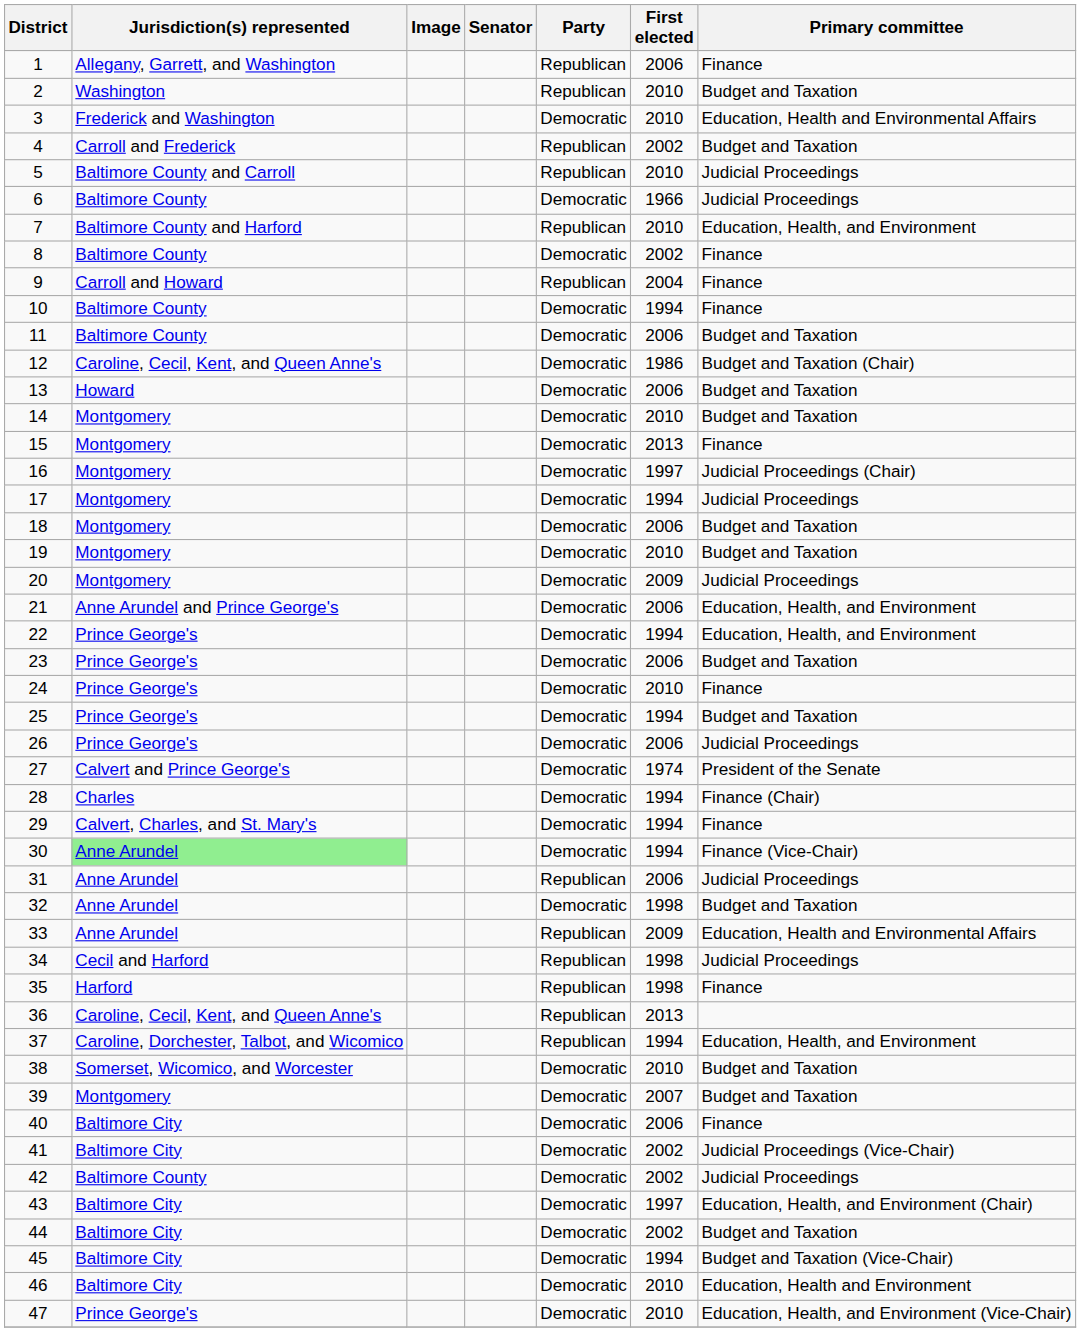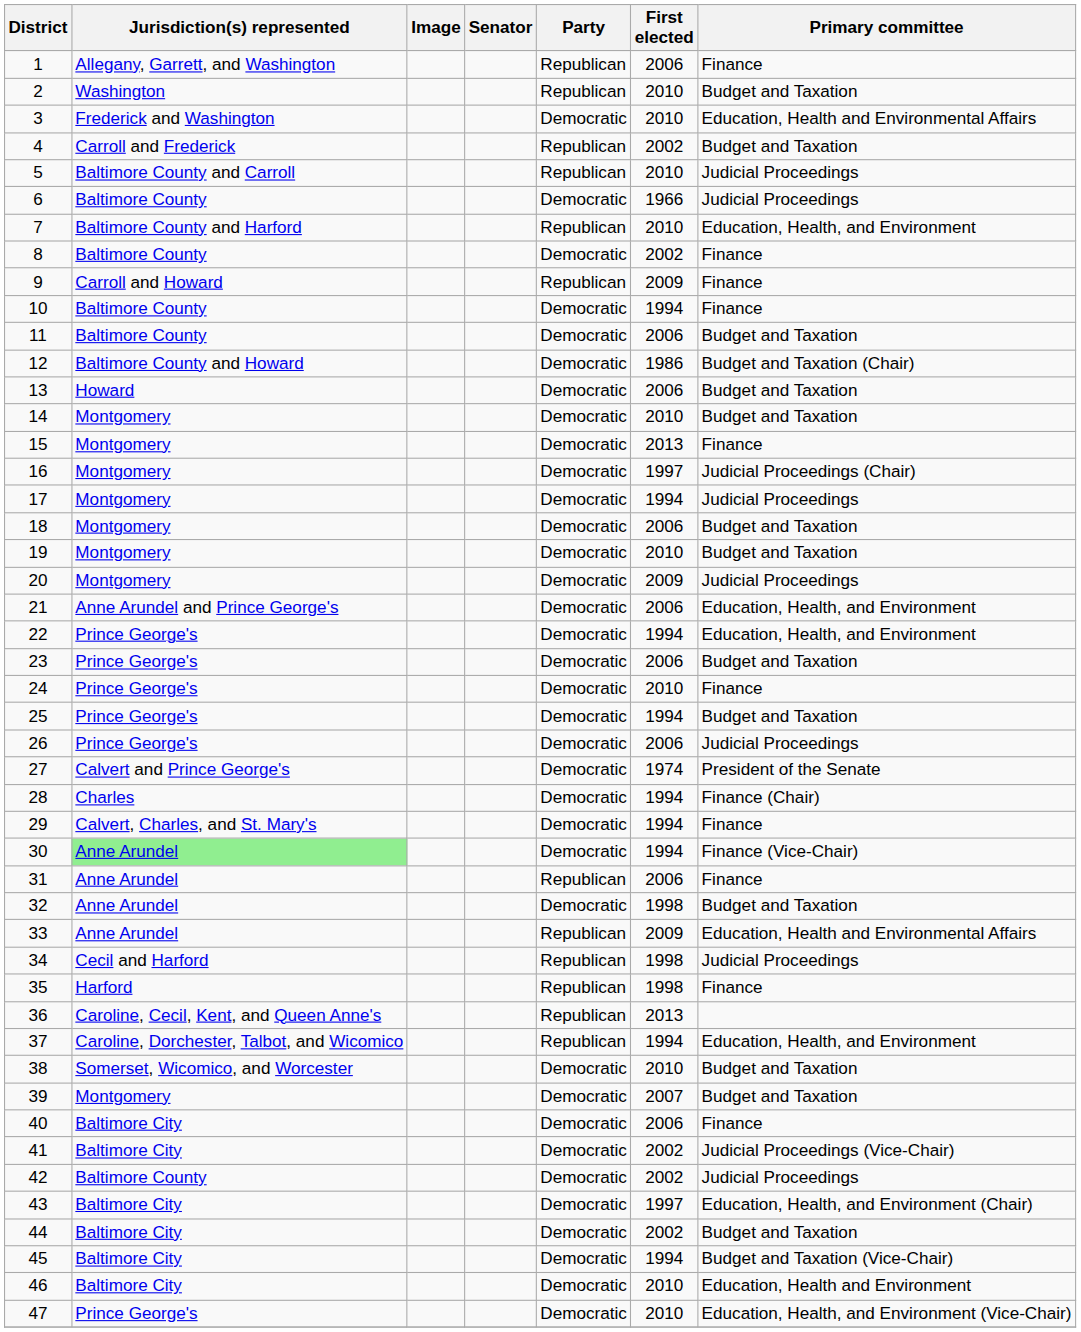 <table class="sortable wikitable">
 <tr>
 <th>District</th>
 <th>Jurisdiction(s) represented</th>
 <th class="unsortable">Image</th>
 <th>Senator</th>
 <th>Party</th>
 <th>First<br>elected</th>
 <th>Primary committee</th>
 </tr>
 <tr>
 <td style="text-align:center;">1</td>
 <td><a href='#'>Allegany</a>, <a href='#'>Garrett</a>, and <a href='#'>Washington</a></td>
 <td style="text-align:center;"></td>
 <td></td>
 <td>Republican</td>
 <td style="text-align:center;">2006</td>
 <td>Finance</td>
 </tr>
 <tr>
 <td style="text-align:center;">2</td>
 <td><a href='#'>Washington</a></td>
 <td style="text-align:center;"></td>
 <td></td>
 <td>Republican</td>
 <td style="text-align:center;">2010</td>
 <td>Budget and Taxation</td>
 </tr>
 <tr>
 <td style="text-align:center;">3</td>
 <td><a href='#'>Frederick</a> and <a href='#'>Washington</a></td>
 <td style="text-align:center;"></td>
 <td></td>
 <td>Democratic</td>
 <td style="text-align:center;">2010</td>
 <td>Education, Health and Environmental Affairs</td>
 </tr>
 <tr>
 <td style="text-align:center;">4</td>
 <td><a href='#'>Carroll</a> and <a href='#'>Frederick</a></td>
 <td style="text-align:center;"></td>
 <td></td>
 <td>Republican</td>
 <td style="text-align:center;">2002</td>
 <td>Budget and Taxation</td>
 </tr>
 <tr>
 <td style="text-align:center;">5</td>
 <td><a href='#'>Baltimore County</a> and <a href='#'>Carroll</a></td>
 <td style="text-align:center;"></td>
 <td></td>
 <td>Republican</td>
 <td style="text-align:center;">2010</td>
 <td>Judicial Proceedings</td>
 </tr>
 <tr>
 <td style="text-align:center;">6</td>
 <td><a href='#'>Baltimore County</a></td>
 <td style="text-align:center;"></td>
 <td></td>
 <td>Democratic</td>
 <td style="text-align:center;">1966</td>
 <td>Judicial Proceedings</td>
 </tr>
 <tr>
 <td style="text-align:center;">7</td>
 <td><a href='#'>Baltimore County</a> and <a href='#'>Harford</a></td>
 <td style="text-align:center;"></td>
 <td></td>
 <td>Republican</td>
 <td style="text-align:center;">2010</td>
 <td>Education, Health, and Environment</td>
 </tr>
 <tr>
 <td style="text-align:center;">8</td>
 <td><a href='#'>Baltimore County</a></td>
 <td style="text-align:center;"></td>
 <td></td>
 <td>Democratic</td>
 <td style="text-align:center;">2002</td>
 <td>Finance</td>
 </tr>
 <tr>
 <td style="text-align:center;">9</td>
 <td><a href='#'>Carroll</a> and <a href='#'>Howard</a></td>
 <td style="text-align:center;"></td>
 <td></td>
 <td>Republican</td>
-<td style="text-align:center;">2004</td>
+<td style="text-align:center;">2009</td>
 <td>Finance</td>
 </tr>
 <tr>
 <td style="text-align:center;">10</td>
 <td><a href='#'>Baltimore County</a></td>
 <td style="text-align:center;"></td>
 <td></td>
 <td>Democratic</td>
 <td style="text-align:center;">1994</td>
 <td>Finance</td>
 </tr>
 <tr>
 <td style="text-align:center;">11</td>
 <td><a href='#'>Baltimore County</a></td>
 <td style="text-align:center;"></td>
 <td></td>
 <td>Democratic</td>
 <td style="text-align:center;">2006</td>
 <td>Budget and Taxation</td>
 </tr>
 <tr>
 <td style="text-align:center;">12</td>
-<td><a href='#'>Caroline</a>, <a href='#'>Cecil</a>, <a href='#'>Kent</a>, and <a href='#'>Queen Anne's</a></td>
+<td><a href='#'>Baltimore County</a> and <a href='#'>Howard</a></td>
 <td style="text-align:center;"></td>
 <td></td>
 <td>Democratic</td>
 <td style="text-align:center;">1986</td>
 <td>Budget and Taxation (Chair)</td>
 </tr>
 <tr>
 <td style="text-align:center;">13</td>
 <td><a href='#'>Howard</a></td>
 <td style="text-align:center;"></td>
 <td></td>
 <td>Democratic</td>
 <td style="text-align:center;">2006</td>
 <td>Budget and Taxation</td>
 </tr>
 <tr>
 <td style="text-align:center;">14</td>
 <td><a href='#'>Montgomery</a></td>
 <td style="text-align:center;"></td>
 <td></td>
 <td>Democratic</td>
 <td style="text-align:center;">2010</td>
 <td>Budget and Taxation</td>
 </tr>
 <tr>
 <td style="text-align:center;">15</td>
 <td><a href='#'>Montgomery</a></td>
 <td style="text-align:center;"></td>
 <td></td>
 <td>Democratic</td>
 <td style="text-align:center;">2013</td>
 <td>Finance</td>
 </tr>
 <tr>
 <td style="text-align:center;">16</td>
 <td><a href='#'>Montgomery</a></td>
 <td style="text-align:center;"></td>
 <td></td>
 <td>Democratic</td>
 <td style="text-align:center;">1997</td>
 <td>Judicial Proceedings (Chair)</td>
 </tr>
 <tr>
 <td style="text-align:center;">17</td>
 <td><a href='#'>Montgomery</a></td>
 <td style="text-align:center;"></td>
 <td></td>
 <td>Democratic</td>
 <td style="text-align:center;">1994</td>
 <td>Judicial Proceedings</td>
 </tr>
 <tr>
 <td style="text-align:center;">18</td>
 <td><a href='#'>Montgomery</a></td>
 <td style="text-align:center;"></td>
 <td></td>
 <td>Democratic</td>
 <td style="text-align:center;">2006</td>
 <td>Budget and Taxation</td>
 </tr>
 <tr>
 <td style="text-align:center;">19</td>
 <td><a href='#'>Montgomery</a></td>
 <td style="text-align:center;"></td>
 <td></td>
 <td>Democratic</td>
 <td style="text-align:center;">2010</td>
 <td>Budget and Taxation</td>
 </tr>
 <tr>
 <td style="text-align:center;">20</td>
 <td><a href='#'>Montgomery</a></td>
 <td style="text-align:center;"></td>
 <td></td>
 <td>Democratic</td>
 <td style="text-align:center;">2009</td>
 <td>Judicial Proceedings</td>
 </tr>
 <tr>
 <td style="text-align:center;">21</td>
 <td><a href='#'>Anne Arundel</a> and <a href='#'>Prince George's</a></td>
 <td style="text-align:center;"></td>
 <td></td>
 <td>Democratic</td>
 <td style="text-align:center;">2006</td>
 <td>Education, Health, and Environment</td>
 </tr>
 <tr>
 <td style="text-align:center;">22</td>
 <td><a href='#'>Prince George's</a></td>
 <td style="text-align:center;"></td>
 <td></td>
 <td>Democratic</td>
 <td style="text-align:center;">1994</td>
 <td>Education, Health, and Environment</td>
 </tr>
 <tr>
 <td style="text-align:center;">23</td>
 <td><a href='#'>Prince George's</a></td>
 <td style="text-align:center;"></td>
 <td></td>
 <td>Democratic</td>
 <td style="text-align:center;">2006</td>
 <td>Budget and Taxation</td>
 </tr>
 <tr>
 <td style="text-align:center;">24</td>
 <td><a href='#'>Prince George's</a></td>
 <td style="text-align:center;"></td>
 <td></td>
 <td>Democratic</td>
 <td style="text-align:center;">2010</td>
 <td>Finance</td>
 </tr>
 <tr>
 <td style="text-align:center;">25</td>
 <td><a href='#'>Prince George's</a></td>
 <td style="text-align:center;"></td>
 <td></td>
 <td>Democratic</td>
 <td style="text-align:center;">1994</td>
 <td>Budget and Taxation</td>
 </tr>
 <tr>
 <td style="text-align:center;">26</td>
 <td><a href='#'>Prince George's</a></td>
 <td style="text-align:center;"></td>
 <td></td>
 <td>Democratic</td>
 <td style="text-align:center;">2006</td>
 <td>Judicial Proceedings</td>
 </tr>
 <tr>
 <td style="text-align:center;">27</td>
 <td><a href='#'>Calvert</a> and <a href='#'>Prince George's</a></td>
 <td style="text-align:center;"></td>
 <td></td>
 <td>Democratic</td>
 <td style="text-align:center;">1974</td>
 <td>President of the Senate</td>
 </tr>
 <tr>
 <td style="text-align:center;">28</td>
 <td><a href='#'>Charles</a></td>
 <td style="text-align:center;"></td>
 <td></td>
 <td>Democratic</td>
 <td style="text-align:center;">1994</td>
 <td>Finance (Chair)</td>
 </tr>
 <tr>
 <td style="text-align:center;">29</td>
 <td><a href='#'>Calvert</a>, <a href='#'>Charles</a>, and <a href='#'>St. Mary's</a></td>
 <td style="text-align:center;"></td>
 <td></td>
 <td>Democratic</td>
 <td style="text-align:center;">1994</td>
 <td>Finance</td>
 </tr>
 <tr>
 <td style="text-align:center;">30</td>
 <td style="background: lightgreen;"><a href='#'>Anne Arundel</a></td>
 <td style="text-align:center;"></td>
 <td></td>
 <td>Democratic</td>
 <td style="text-align:center;">1994</td>
 <td>Finance (Vice-Chair)</td>
 </tr>
 <tr>
 <td style="text-align:center;">31</td>
 <td><a href='#'>Anne Arundel</a></td>
 <td style="text-align:center;"></td>
 <td></td>
 <td>Republican</td>
 <td style="text-align:center;">2006</td>
-<td>Judicial Proceedings</td>
+<td>Finance</td>
 </tr>
 <tr>
 <td style="text-align:center;">32</td>
 <td><a href='#'>Anne Arundel</a></td>
 <td style="text-align:center;"></td>
 <td></td>
 <td>Democratic</td>
 <td style="text-align:center;">1998</td>
 <td>Budget and Taxation</td>
 </tr>
 <tr>
 <td style="text-align:center;">33</td>
 <td><a href='#'>Anne Arundel</a></td>
 <td style="text-align:center;"></td>
 <td></td>
 <td>Republican</td>
 <td style="text-align:center;">2009</td>
 <td>Education, Health and Environmental Affairs</td>
 </tr>
 <tr>
 <td style="text-align:center;">34</td>
 <td><a href='#'>Cecil</a> and <a href='#'>Harford</a></td>
 <td style="text-align:center;"></td>
 <td></td>
 <td>Republican</td>
 <td style="text-align:center;">1998</td>
 <td>Judicial Proceedings</td>
 </tr>
 <tr>
 <td style="text-align:center;">35</td>
 <td><a href='#'>Harford</a></td>
 <td style="text-align:center;"></td>
 <td></td>
 <td>Republican</td>
 <td style="text-align:center;">1998</td>
 <td>Finance</td>
 </tr>
 <tr>
 <td style="text-align:center;">36</td>
 <td><a href='#'>Caroline</a>, <a href='#'>Cecil</a>, <a href='#'>Kent</a>, and <a href='#'>Queen Anne's</a></td>
 <td style="text-align:center;"></td>
 <td></td>
 <td>Republican</td>
 <td style="text-align:center;">2013</td>
 <td></td>
 </tr>
 <tr>
 <td style="text-align:center;">37</td>
 <td><a href='#'>Caroline</a>, <a href='#'>Dorchester</a>, <a href='#'>Talbot</a>, and <a href='#'>Wicomico</a></td>
 <td style="text-align:center;"></td>
 <td></td>
 <td>Republican</td>
 <td style="text-align:center;">1994</td>
 <td>Education, Health, and Environment</td>
 </tr>
 <tr>
 <td style="text-align:center;">38</td>
 <td><a href='#'>Somerset</a>, <a href='#'>Wicomico</a>, and <a href='#'>Worcester</a></td>
 <td style="text-align:center;"></td>
 <td></td>
 <td>Democratic</td>
 <td style="text-align:center;">2010</td>
 <td>Budget and Taxation</td>
 </tr>
 <tr>
 <td style="text-align:center;">39</td>
 <td><a href='#'>Montgomery</a></td>
 <td style="text-align:center;"></td>
 <td></td>
 <td>Democratic</td>
 <td style="text-align:center;">2007</td>
 <td>Budget and Taxation</td>
 </tr>
 <tr>
 <td style="text-align:center;">40</td>
 <td><a href='#'>Baltimore City</a></td>
 <td style="text-align:center;"></td>
 <td></td>
 <td>Democratic</td>
 <td style="text-align:center;">2006</td>
 <td>Finance</td>
 </tr>
 <tr>
 <td style="text-align:center;">41</td>
 <td><a href='#'>Baltimore City</a></td>
 <td style="text-align:center;"></td>
 <td></td>
 <td>Democratic</td>
 <td style="text-align:center;">2002</td>
 <td>Judicial Proceedings (Vice-Chair)</td>
 </tr>
 <tr>
 <td style="text-align:center;">42</td>
 <td><a href='#'>Baltimore County</a></td>
 <td style="text-align:center;"></td>
 <td></td>
 <td>Democratic</td>
 <td style="text-align:center;">2002</td>
 <td>Judicial Proceedings</td>
 </tr>
 <tr>
 <td style="text-align:center;">43</td>
 <td><a href='#'>Baltimore City</a></td>
 <td style="text-align:center;"></td>
 <td></td>
 <td>Democratic</td>
 <td style="text-align:center;">1997</td>
 <td>Education, Health, and Environment (Chair)</td>
 </tr>
 <tr>
 <td style="text-align:center;">44</td>
 <td><a href='#'>Baltimore City</a></td>
 <td style="text-align:center;"></td>
 <td></td>
 <td>Democratic</td>
 <td style="text-align:center;">2002</td>
 <td>Budget and Taxation</td>
 </tr>
 <tr>
 <td style="text-align:center;">45</td>
 <td><a href='#'>Baltimore City</a></td>
 <td style="text-align:center;"></td>
 <td></td>
 <td>Democratic</td>
 <td style="text-align:center;">1994</td>
 <td>Budget and Taxation (Vice-Chair)</td>
 </tr>
 <tr>
 <td style="text-align:center;">46</td>
 <td><a href='#'>Baltimore City</a></td>
 <td style="text-align:center;"></td>
 <td></td>
 <td>Democratic</td>
 <td style="text-align:center;">2010</td>
 <td>Education, Health and Environment</td>
 </tr>
 <tr>
 <td style="text-align:center;">47</td>
 <td><a href='#'>Prince George's</a></td>
 <td style="text-align:center;"></td>
 <td></td>
 <td>Democratic</td>
 <td style="text-align:center;">2010</td>
 <td>Education, Health, and Environment (Vice-Chair)</td>
 </tr>
 <tr>
 </tr>
 </table>
